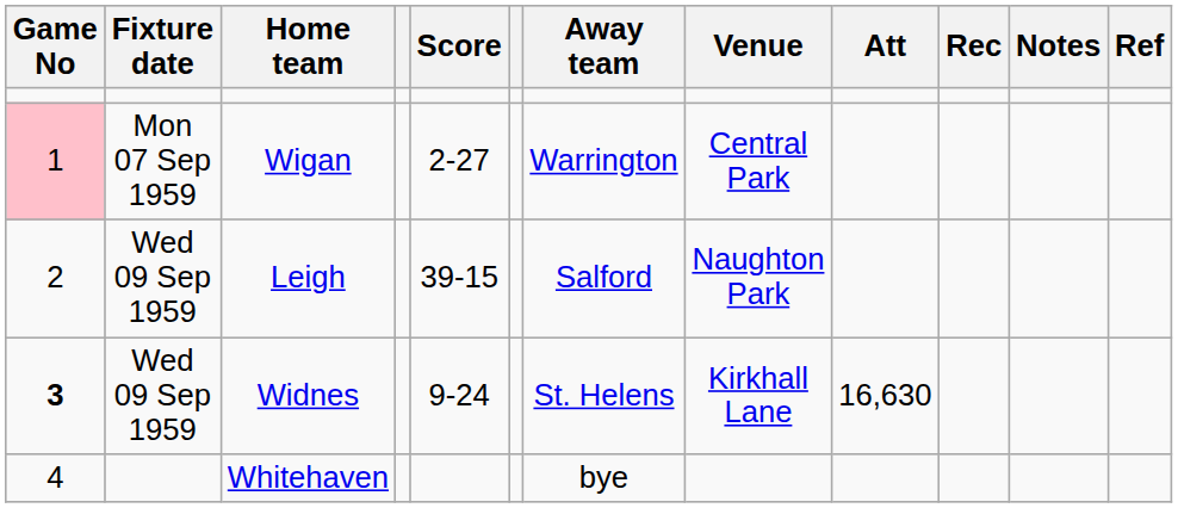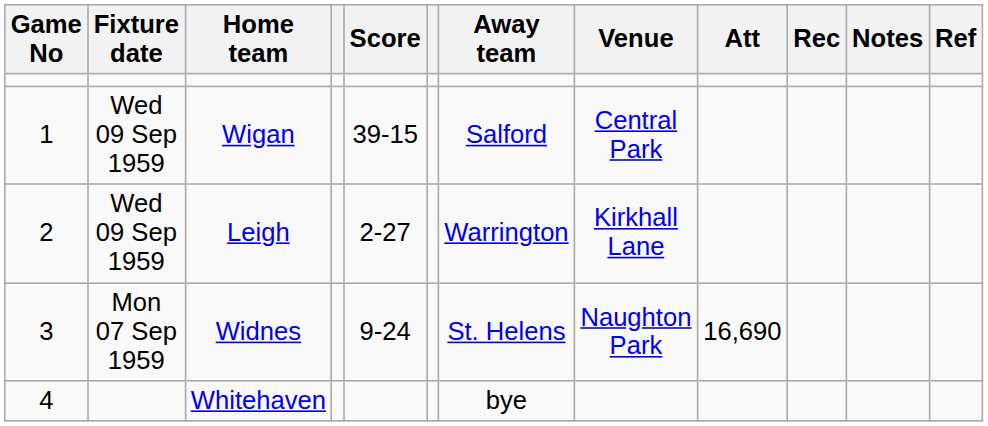 <table class="wikitable" style="text-align:center;">
 <tr>
 <th width=20 abbr="No">Game No</th>
 <th width=100 abbr="Date">Fixture date</th>
 <th width=150 abbr="Home team">Home team</th>
 <th width=5 abbr="space"></th>
 <th width=20 abbr="Score">Score</th>
 <th width=5 abbr="space"></th>
 <th width=150 abbr="Away team">Away team</th>
 <th width=150 abbr="Venue">Venue</th>
 <th width=30 abbr="Att">Att</th>
 <th width=30 abbr="Rec">Rec</th>
 <th width=20 abbr="Notes">Notes</th>
 <th width=30 abbr="Ref">Ref</th>
 </tr>
 <tr>
 <td></td>
 <td></td>
 <td></td>
 <td></td>
 <td></td>
 <td></td>
 <td></td>
 <td></td>
 <td></td>
 <td></td>
 <td></td>
 </tr>
 <tr>
-<td style="background: pink;">1</td>
-<td>Mon 07 Sep 1959</td>
+<td>1</td>
+<td>Wed 09 Sep 1959</td>
 <td><a href='#'>Wigan</a></td>
 <td></td>
-<td>2-27</td>
+<td>39-15</td>
 <td></td>
-<td><a href='#'>Warrington</a></td>
+<td><a href='#'>Salford</a></td>
 <td><a href='#'>Central Park</a></td>
 <td></td>
 <td></td>
 <td></td>
 <td></td>
 </tr>
 <tr>
 <td>2</td>
 <td>Wed 09 Sep 1959</td>
 <td><a href='#'>Leigh</a></td>
 <td></td>
-<td>39-15</td>
+<td>2-27</td>
 <td></td>
-<td><a href='#'>Salford</a></td>
-<td><a href='#'>Naughton Park</a></td>
+<td><a href='#'>Warrington</a></td>
+<td><a href='#'>Kirkhall Lane</a></td>
 <td></td>
 <td></td>
 <td></td>
 <td></td>
 </tr>
 <tr>
-<td><strong>3</strong></td>
-<td>Wed 09 Sep 1959</td>
+<td>3</td>
+<td>Mon 07 Sep 1959</td>
 <td><a href='#'>Widnes</a></td>
 <td></td>
 <td>9-24</td>
 <td></td>
 <td><a href='#'>St. Helens</a></td>
-<td><a href='#'>Kirkhall Lane</a></td>
-<td>16,630</td>
+<td><a href='#'>Naughton Park</a></td>
+<td>16,690</td>
 <td></td>
 <td></td>
 <td></td>
 </tr>
 <tr>
 <td>4</td>
 <td></td>
 <td><a href='#'>Whitehaven</a></td>
 <td></td>
 <td></td>
 <td></td>
 <td>bye</td>
 <td></td>
 <td></td>
 <td></td>
 <td></td>
 <td></td>
 </tr>
 </table>
